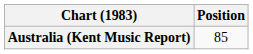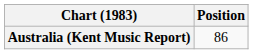 <table class="wikitable plainrowheaders" style="text-align:center">
 <tr>
 <th scope="col">Chart (1983)</th>
 <th scope="col">Position</th>
 </tr>
 <tr>
 <th scope="row">Australia (Kent Music Report)</th>
-<td>85</td>
+<td>86</td>
 </tr>
 </table>
